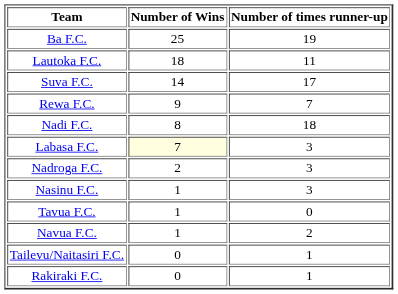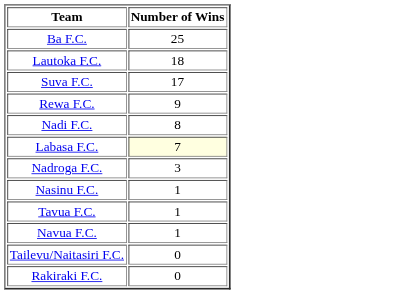 <table border ="2" cellpadding ="2">
 <tr ---- align="center">
 <th>Team</th>
 <th>Number of Wins</th>
-<th>Number of times runner-up</th>
 </tr>
 <tr ---- align="center">
 <td><a href='#'>Ba F.C.</a></td>
 <td>25</td>
-<td>19</td>
 </tr>
 <tr ---- align="center">
 <td><a href='#'>Lautoka F.C.</a></td>
 <td>18</td>
-<td>11</td>
 </tr>
 <tr ---- align="center">
 <td><a href='#'>Suva F.C.</a></td>
-<td>14</td>
 <td>17</td>
 </tr>
 <tr ---- align="center">
 <td><a href='#'>Rewa F.C.</a></td>
 <td>9</td>
-<td>7</td>
 </tr>
 <tr ---- align="center">
 <td><a href='#'>Nadi F.C.</a></td>
 <td>8</td>
-<td>18</td>
 </tr>
 <tr ---- align="center">
 <td><a href='#'>Labasa F.C.</a></td>
 <td style="background: lightyellow;">7</td>
-<td>3</td>
 </tr>
 <tr ---- align="center">
 <td><a href='#'>Nadroga F.C.</a></td>
-<td>2</td>
 <td>3</td>
 </tr>
 <tr ---- align="center">
 <td><a href='#'>Nasinu F.C.</a></td>
 <td>1</td>
-<td>3</td>
 </tr>
 <tr ---- align="center">
 <td><a href='#'>Tavua F.C.</a></td>
 <td>1</td>
-<td>0</td>
 </tr>
 <tr ---- align="center">
 <td><a href='#'>Navua F.C.</a></td>
 <td>1</td>
-<td>2</td>
 </tr>
 <tr ---- align="center">
 <td><a href='#'>Tailevu/Naitasiri F.C.</a></td>
 <td>0</td>
-<td>1</td>
 </tr>
 <tr ---- align="center">
 <td><a href='#'>Rakiraki F.C.</a></td>
 <td>0</td>
-<td>1</td>
 </tr>
 </table>
